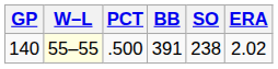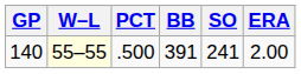 <table class="wikitable">
 <tr>
 <th><a href='#'>GP</a></th>
 <th><a href='#'>W–L</a></th>
 <th><a href='#'>PCT</a></th>
 <th><a href='#'>BB</a></th>
 <th><a href='#'>SO</a></th>
 <th><a href='#'>ERA</a></th>
 </tr>
 <tr align=center>
 <td>140</td>
 <td style="background: lightyellow;">55–55</td>
 <td>.500</td>
 <td>391</td>
-<td>238</td>
-<td>2.02</td>
+<td>241</td>
+<td>2.00</td>
 </tr>
 </table>
